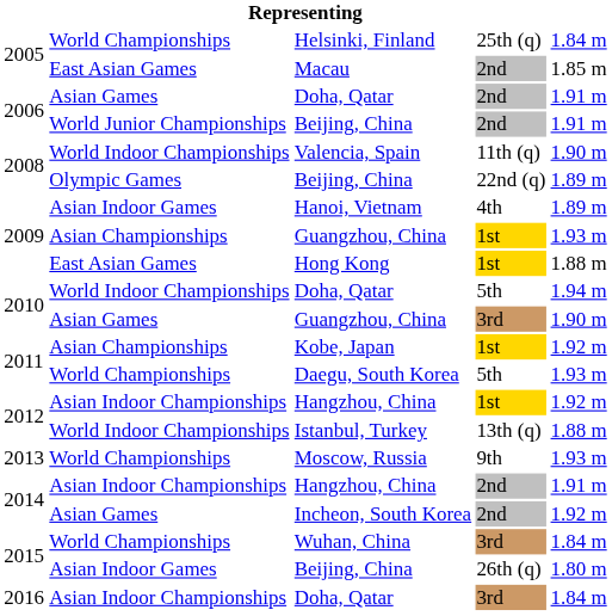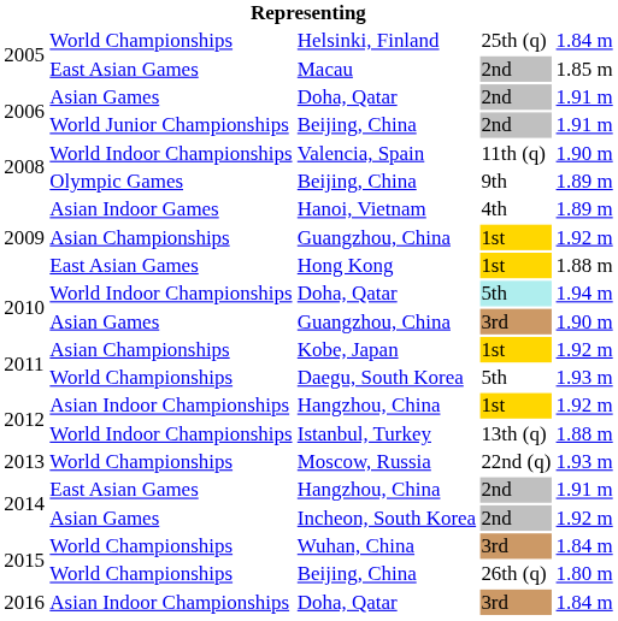 <table>
 <tr>
 <th colspan="5">Representing </th>
 </tr>
 <tr>
 <td rowspan=2>2005</td>
 <td><a href='#'>World Championships</a></td>
 <td><a href='#'>Helsinki, Finland</a></td>
 <td>25th (q)</td>
 <td><a href='#'>1.84 m</a></td>
 </tr>
 <tr>
 <td><a href='#'>East Asian Games</a></td>
 <td><a href='#'>Macau</a></td>
 <td bgcolor=silver>2nd</td>
 <td>1.85 m</td>
 </tr>
 <tr>
 <td rowspan=2>2006</td>
 <td><a href='#'>Asian Games</a></td>
 <td><a href='#'>Doha, Qatar</a></td>
 <td bgcolor=silver>2nd</td>
 <td><a href='#'>1.91 m</a></td>
 </tr>
 <tr>
 <td><a href='#'>World Junior Championships</a></td>
 <td><a href='#'>Beijing, China</a></td>
 <td bgcolor=silver>2nd</td>
 <td><a href='#'>1.91 m</a></td>
 </tr>
 <tr>
 <td rowspan=2>2008</td>
 <td><a href='#'>World Indoor Championships</a></td>
 <td><a href='#'>Valencia, Spain</a></td>
 <td>11th (q)</td>
 <td><a href='#'>1.90 m</a></td>
 </tr>
 <tr>
 <td><a href='#'>Olympic Games</a></td>
 <td><a href='#'>Beijing, China</a></td>
-<td>22nd (q)</td>
+<td>9th</td>
 <td><a href='#'>1.89 m</a></td>
 </tr>
 <tr>
 <td rowspan=3>2009</td>
 <td><a href='#'>Asian Indoor Games</a></td>
 <td><a href='#'>Hanoi, Vietnam</a></td>
 <td>4th</td>
 <td><a href='#'>1.89 m</a></td>
 </tr>
 <tr>
 <td><a href='#'>Asian Championships</a></td>
 <td><a href='#'>Guangzhou, China</a></td>
 <td bgcolor=gold>1st</td>
-<td><a href='#'>1.93 m</a></td>
+<td><a href='#'>1.92 m</a></td>
 </tr>
 <tr>
 <td><a href='#'>East Asian Games</a></td>
 <td><a href='#'>Hong Kong</a></td>
 <td bgcolor=gold>1st</td>
 <td>1.88 m</td>
 </tr>
 <tr>
 <td rowspan=2>2010</td>
 <td><a href='#'>World Indoor Championships</a></td>
 <td><a href='#'>Doha, Qatar</a></td>
-<td>5th</td>
+<td style="background: paleturquoise;">5th</td>
 <td><a href='#'>1.94 m</a></td>
 </tr>
 <tr>
 <td><a href='#'>Asian Games</a></td>
 <td><a href='#'>Guangzhou, China</a></td>
 <td bgcolor=cc9966>3rd</td>
 <td><a href='#'>1.90 m</a></td>
 </tr>
 <tr>
 <td rowspan=2>2011</td>
 <td><a href='#'>Asian Championships</a></td>
 <td><a href='#'>Kobe, Japan</a></td>
 <td bgcolor=gold>1st</td>
 <td><a href='#'>1.92 m</a></td>
 </tr>
 <tr>
 <td><a href='#'>World Championships</a></td>
 <td><a href='#'>Daegu, South Korea</a></td>
 <td>5th</td>
 <td><a href='#'>1.93 m</a></td>
 </tr>
 <tr>
 <td rowspan=2>2012</td>
 <td><a href='#'>Asian Indoor Championships</a></td>
 <td><a href='#'>Hangzhou, China</a></td>
 <td bgcolor=gold>1st</td>
 <td><a href='#'>1.92 m</a></td>
 </tr>
 <tr>
 <td><a href='#'>World Indoor Championships</a></td>
 <td><a href='#'>Istanbul, Turkey</a></td>
 <td>13th (q)</td>
 <td><a href='#'>1.88 m</a></td>
 </tr>
 <tr>
 <td>2013</td>
 <td><a href='#'>World Championships</a></td>
 <td><a href='#'>Moscow, Russia</a></td>
-<td>9th</td>
+<td>22nd (q)</td>
 <td><a href='#'>1.93 m</a></td>
 </tr>
 <tr>
 <td rowspan=2>2014</td>
-<td><a href='#'>Asian Indoor Championships</a></td>
+<td><a href='#'>East Asian Games</a></td>
 <td><a href='#'>Hangzhou, China</a></td>
 <td bgcolor=silver>2nd</td>
 <td><a href='#'>1.91 m</a></td>
 </tr>
 <tr>
 <td><a href='#'>Asian Games</a></td>
 <td><a href='#'>Incheon, South Korea</a></td>
 <td bgcolor=silver>2nd</td>
 <td><a href='#'>1.92 m</a></td>
 </tr>
 <tr>
 <td rowspan=2>2015</td>
 <td><a href='#'>World Championships</a></td>
 <td><a href='#'>Wuhan, China</a></td>
 <td bgcolor=cc9966>3rd</td>
 <td><a href='#'>1.84 m</a></td>
 </tr>
 <tr>
-<td><a href='#'>Asian Indoor Games</a></td>
+<td><a href='#'>World Championships</a></td>
 <td><a href='#'>Beijing, China</a></td>
 <td>26th (q)</td>
 <td><a href='#'>1.80 m</a></td>
 </tr>
 <tr>
 <td>2016</td>
 <td><a href='#'>Asian Indoor Championships</a></td>
 <td><a href='#'>Doha, Qatar</a></td>
 <td bgcolor=cc9966>3rd</td>
 <td><a href='#'>1.84 m</a></td>
 </tr>
 </table>
